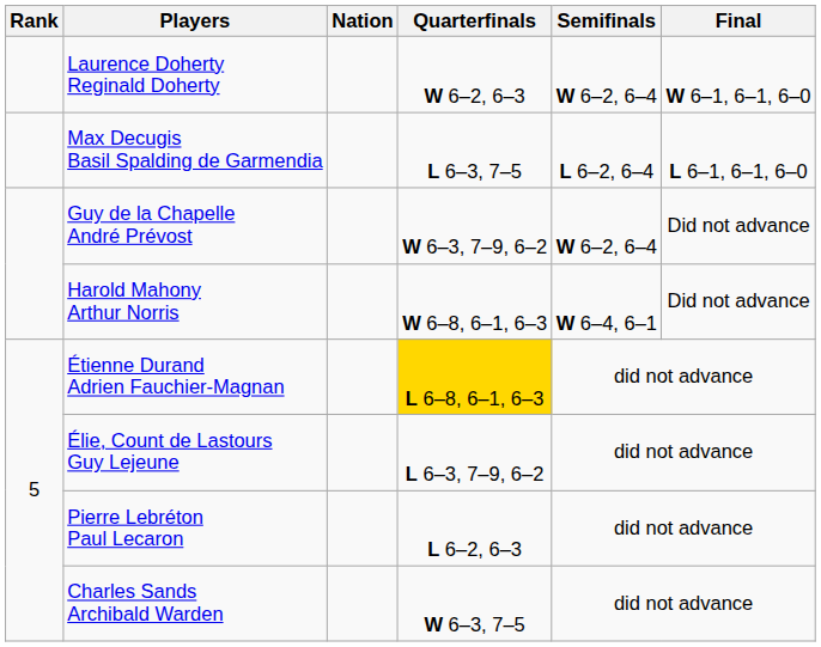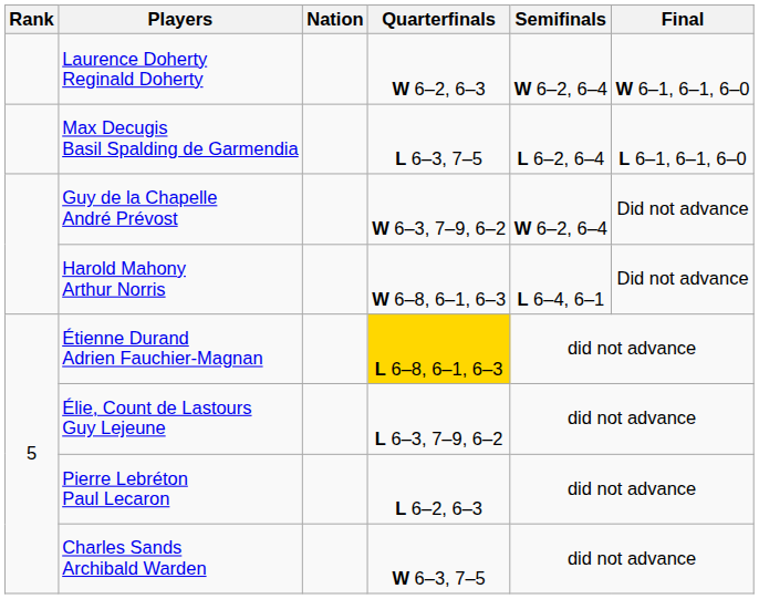 <table class="wikitable sortable" style="text-align:center">
 <tr>
 <th>Rank</th>
 <th>Players</th>
 <th>Nation</th>
 <th>Quarterfinals</th>
 <th>Semifinals</th>
 <th>Final</th>
 </tr>
 <tr>
 <td></td>
 <td align=left data-sort-value="Doherty, Laurence"><a href='#'>Laurence Doherty</a><br><a href='#'>Reginald Doherty</a></td>
 <td align=left></td>
 <td><br> <br> <strong>W</strong> 6–2, 6–3</td>
 <td><br> <br> <strong>W</strong> 6–2, 6–4</td>
 <td><br> <br> <strong>W</strong> 6–1, 6–1, 6–0</td>
 </tr>
 <tr>
 <td></td>
 <td align=left data-sort-value="Decugis, Max"><a href='#'>Max Decugis</a><br><a href='#'>Basil Spalding de Garmendia</a></td>
 <td align=left></td>
 <td><br> <br> <strong>L</strong> 6–3, 7–5</td>
 <td><br> <br> <strong>L</strong> 6–2, 6–4</td>
 <td><br> <br> <strong>L</strong> 6–1, 6–1, 6–0</td>
 </tr>
 <tr>
 <td rowspan=2></td>
 <td align=left data-sort-value="Chapelle, Guy de la"><a href='#'>Guy de la Chapelle</a><br><a href='#'>André Prévost</a></td>
 <td align=left></td>
 <td><br> <br> <strong>W</strong> 6–3, 7–9, 6–2</td>
 <td><br> <br> <strong>W</strong> 6–2, 6–4</td>
 <td>Did not advance</td>
 </tr>
 <tr>
 <td align=left data-sort-value="Mahony, Harold"><a href='#'>Harold Mahony</a><br><a href='#'>Arthur Norris</a></td>
 <td align=left></td>
 <td><br> <br> <strong>W</strong> 6–8, 6–1, 6–3</td>
-<td><br> <br> <strong>W</strong> 6–4, 6–1</td>
+<td><br> <br> <strong>L</strong> 6–4, 6–1</td>
 <td>Did not advance</td>
 </tr>
 <tr>
 <td rowspan=4>5</td>
 <td align=left data-sort-value="Durand, Étienne"><a href='#'>Étienne Durand</a><br><a href='#'>Adrien Fauchier-Magnan</a></td>
 <td align=left></td>
 <td style="background: gold;"><br> <br> <strong>L</strong> 6–8, 6–1, 6–3</td>
 <td colspan=2>did not advance</td>
 </tr>
 <tr>
 <td align=left data-sort-value="Lastours, Élie, Count de"><a href='#'>Élie, Count de Lastours</a><br><a href='#'>Guy Lejeune</a></td>
 <td align=left></td>
 <td><br> <br> <strong>L</strong> 6–3, 7–9, 6–2</td>
 <td colspan=2>did not advance</td>
 </tr>
 <tr>
 <td align=left data-sort-value="Lebréton, Pierre"><a href='#'>Pierre Lebréton</a><br><a href='#'>Paul Lecaron</a></td>
 <td align=left></td>
 <td><br> <br> <strong>L</strong> 6–2, 6–3</td>
 <td colspan=2>did not advance</td>
 </tr>
 <tr>
 <td align=left data-sort-value="Sands, Charles"><a href='#'>Charles Sands</a><br><a href='#'>Archibald Warden</a></td>
 <td align=left></td>
 <td><br> <br> <strong>W</strong> 6–3, 7–5</td>
 <td colspan=2>did not advance</td>
 </tr>
 </table>
